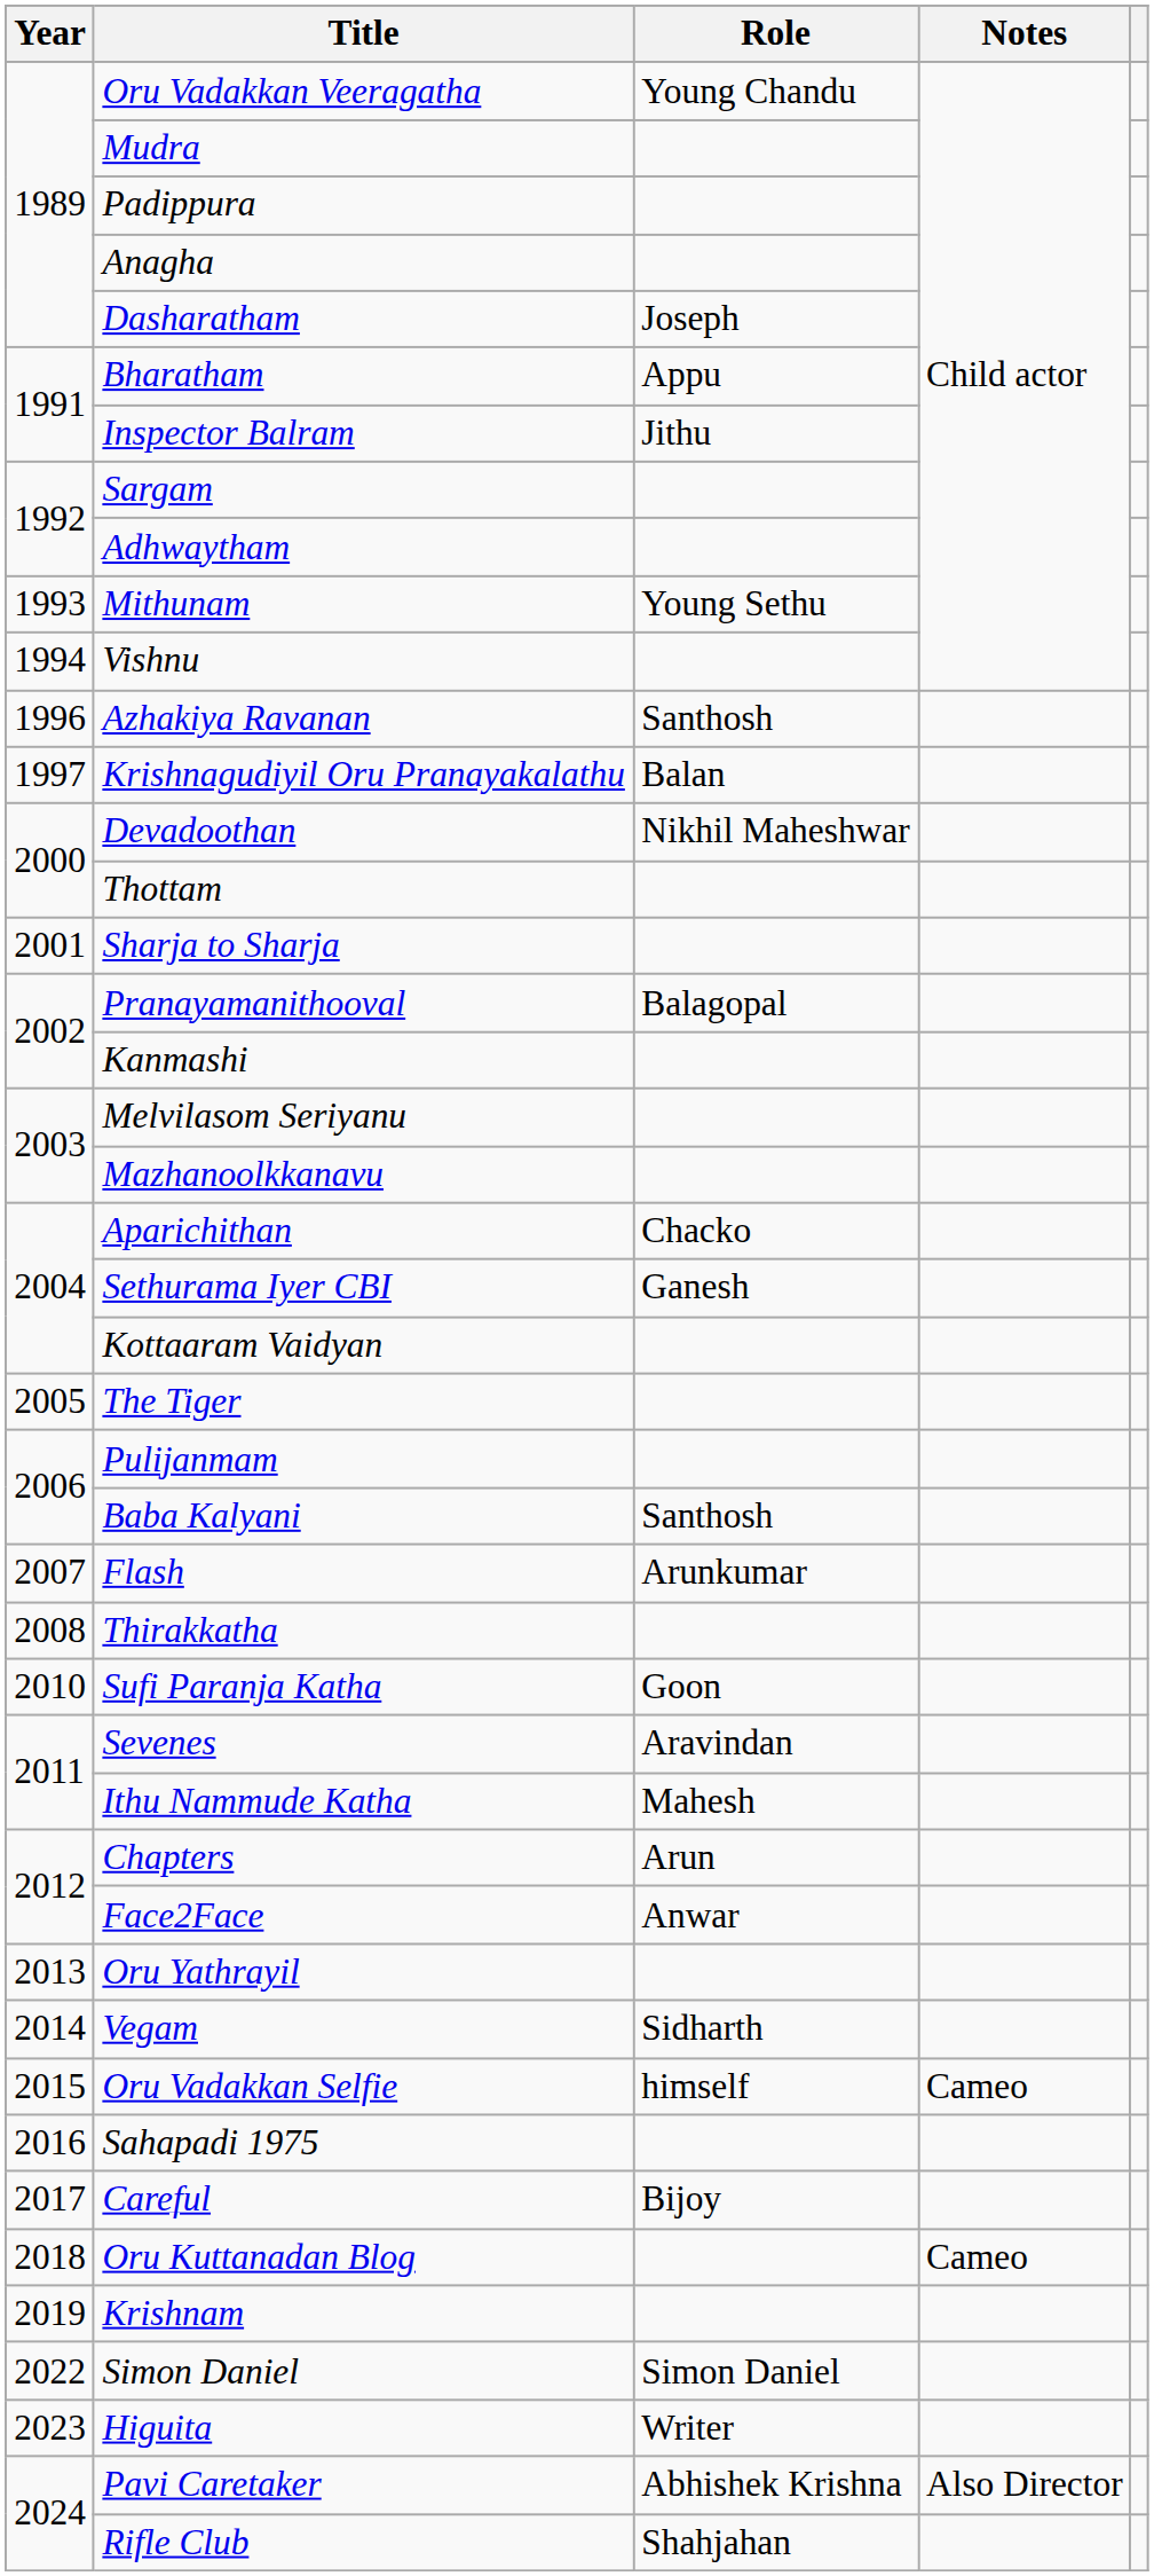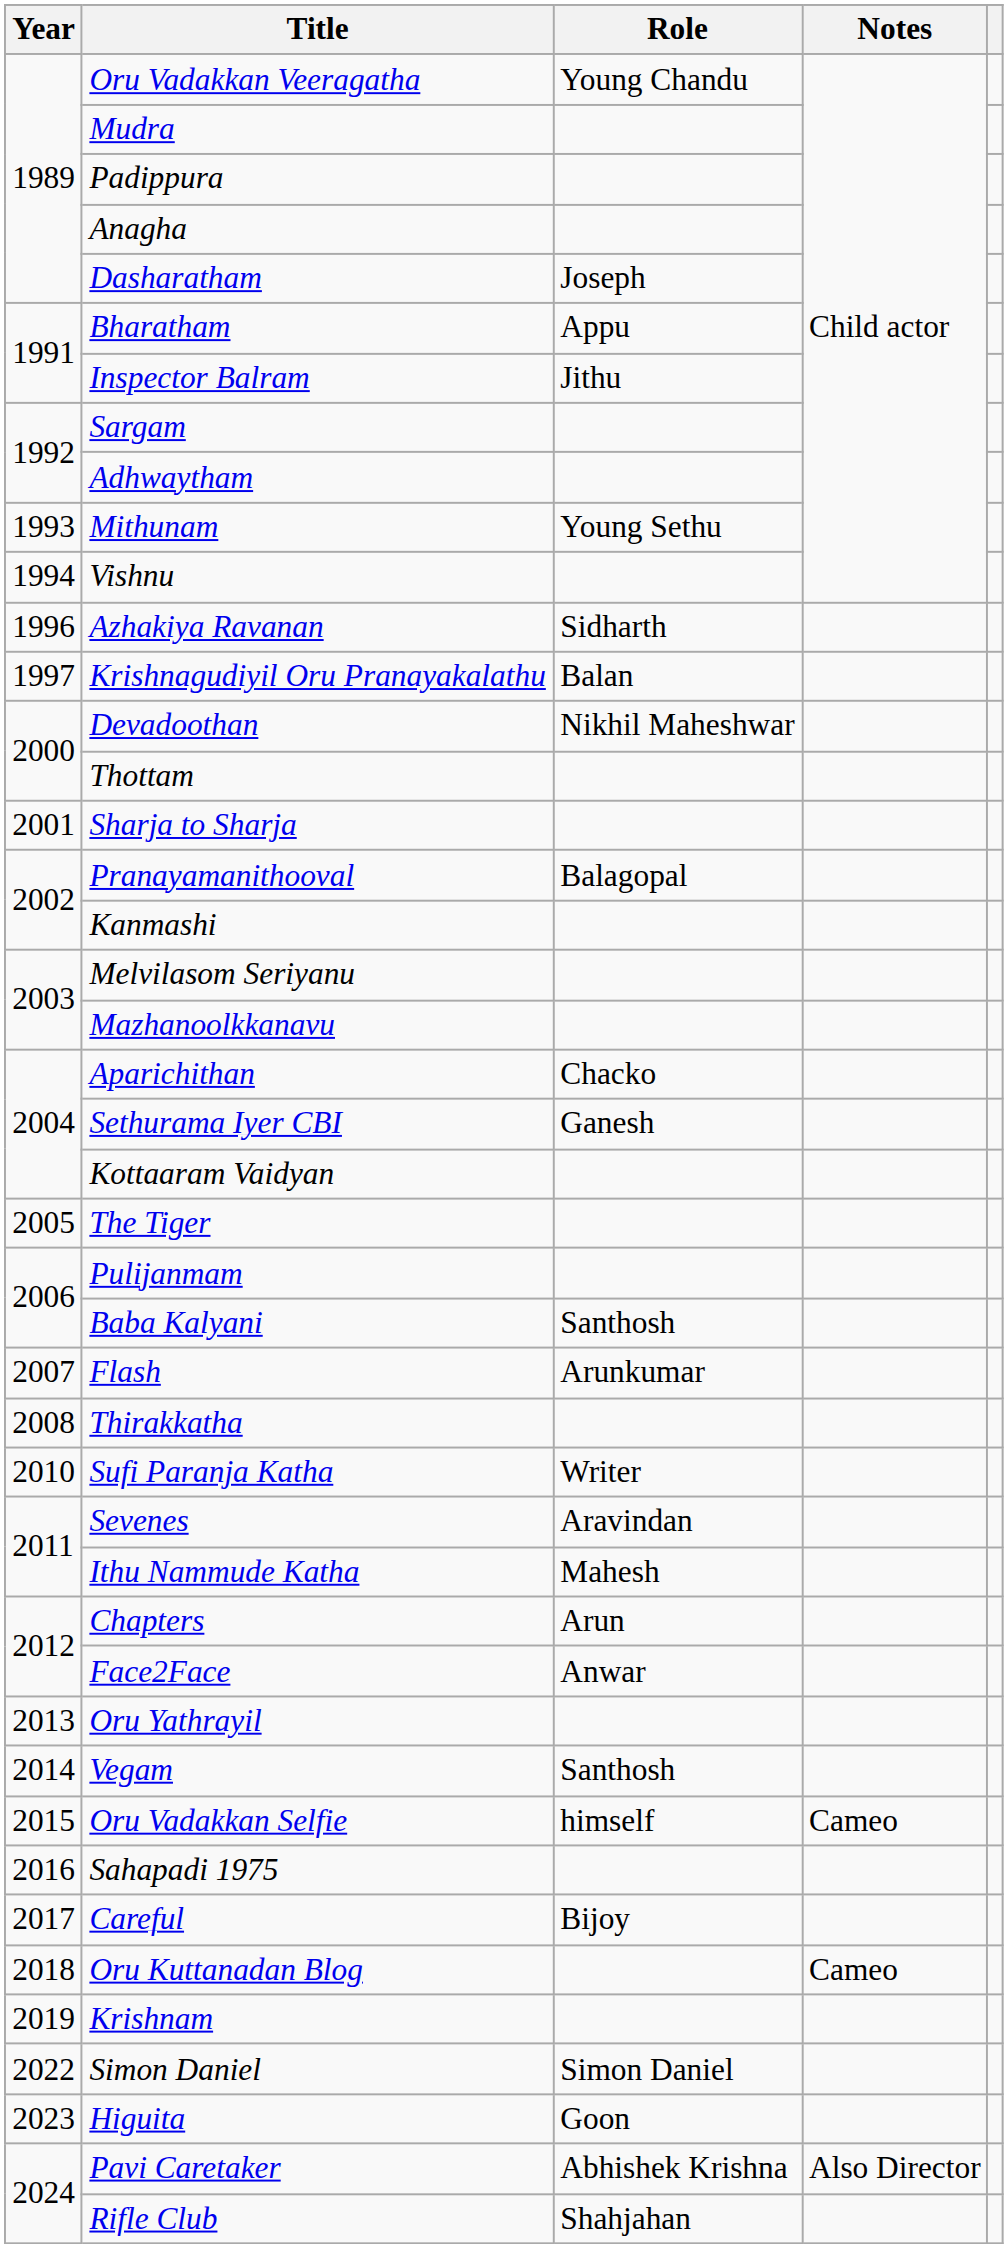 <table class="wikitable sortable">
 <tr>
 <th scope="col">Year</th>
 <th scope="col">Title</th>
 <th>Role</th>
 <th>Notes</th>
 <th></th>
 </tr>
 <tr>
 <td rowspan="5">1989</td>
 <td><em><a href='#'>Oru Vadakkan Veeragatha</a></em></td>
 <td>Young Chandu</td>
 <td rowspan="11">Child actor</td>
 <td></td>
 </tr>
 <tr>
 <td><em><a href='#'>Mudra</a></em></td>
 <td></td>
 <td></td>
 </tr>
 <tr>
 <td><em>Padippura</em></td>
 <td></td>
 <td></td>
 </tr>
 <tr>
 <td><em>Anagha</em></td>
 <td></td>
 <td></td>
 </tr>
 <tr>
 <td><em><a href='#'>Dasharatham</a></em></td>
 <td>Joseph</td>
 <td></td>
 </tr>
 <tr>
 <td rowspan="2">1991</td>
 <td><em><a href='#'>Bharatham</a></em></td>
 <td>Appu</td>
 <td></td>
 </tr>
 <tr>
 <td><em><a href='#'>Inspector Balram</a></em></td>
 <td>Jithu</td>
 <td></td>
 </tr>
 <tr>
 <td rowspan="2">1992</td>
 <td><em><a href='#'>Sargam</a></em></td>
 <td></td>
 <td></td>
 </tr>
 <tr>
 <td><em><a href='#'>Adhwaytham</a></em></td>
 <td></td>
 <td></td>
 </tr>
 <tr>
 <td>1993</td>
 <td><em><a href='#'>Mithunam</a></em></td>
 <td>Young Sethu</td>
 <td></td>
 </tr>
 <tr>
 <td>1994</td>
 <td><em>Vishnu</em></td>
 <td></td>
 <td></td>
 </tr>
 <tr>
 <td>1996</td>
 <td><em><a href='#'>Azhakiya Ravanan</a></em></td>
-<td>Santhosh</td>
+<td>Sidharth</td>
 <td></td>
 <td></td>
 </tr>
 <tr>
 <td>1997</td>
 <td><em><a href='#'>Krishnagudiyil Oru Pranayakalathu</a></em></td>
 <td>Balan</td>
 <td></td>
 <td></td>
 </tr>
 <tr>
 <td rowspan="2">2000</td>
 <td><em><a href='#'>Devadoothan</a></em></td>
 <td>Nikhil Maheshwar</td>
 <td></td>
 <td></td>
 </tr>
 <tr>
 <td><em>Thottam</em></td>
 <td></td>
 <td></td>
 <td></td>
 </tr>
 <tr>
 <td>2001</td>
 <td><em><a href='#'>Sharja to Sharja</a></em></td>
 <td></td>
 <td></td>
 <td></td>
 </tr>
 <tr>
 <td rowspan="2">2002</td>
 <td><em><a href='#'>Pranayamanithooval</a></em></td>
 <td>Balagopal</td>
 <td></td>
 <td></td>
 </tr>
 <tr>
 <td><em>Kanmashi</em></td>
 <td></td>
 <td></td>
 <td></td>
 </tr>
 <tr>
 <td rowspan="2">2003</td>
 <td><em>Melvilasom Seriyanu</em></td>
 <td></td>
 <td></td>
 <td></td>
 </tr>
 <tr>
 <td><em><a href='#'>Mazhanoolkkanavu</a></em></td>
 <td></td>
 <td></td>
 <td></td>
 </tr>
 <tr>
 <td rowspan="3">2004</td>
 <td><em><a href='#'>Aparichithan</a></em></td>
 <td>Chacko</td>
 <td></td>
 <td></td>
 </tr>
 <tr>
 <td><em><a href='#'>Sethurama Iyer CBI</a></em></td>
 <td>Ganesh</td>
 <td></td>
 <td></td>
 </tr>
 <tr>
 <td><em>Kottaaram Vaidyan</em></td>
 <td></td>
 <td></td>
 <td></td>
 </tr>
 <tr>
 <td>2005</td>
 <td><em><a href='#'>The Tiger</a></em></td>
 <td></td>
 <td></td>
 <td></td>
 </tr>
 <tr>
 <td rowspan="2">2006</td>
 <td><em><a href='#'>Pulijanmam</a></em></td>
 <td></td>
 <td></td>
 <td></td>
 </tr>
 <tr>
 <td><em><a href='#'>Baba Kalyani</a></em></td>
 <td>Santhosh</td>
 <td></td>
 <td></td>
 </tr>
 <tr>
 <td>2007</td>
 <td><em><a href='#'>Flash</a></em></td>
 <td>Arunkumar</td>
 <td></td>
 <td></td>
 </tr>
 <tr>
 <td rowspan="1">2008</td>
 <td><em><a href='#'>Thirakkatha</a></em></td>
 <td></td>
 <td></td>
 <td></td>
 </tr>
 <tr>
 <td>2010</td>
 <td><em><a href='#'>Sufi Paranja Katha</a></em></td>
-<td>Goon</td>
+<td>Writer</td>
 <td></td>
 <td></td>
 </tr>
 <tr>
 <td rowspan="2">2011</td>
 <td><em><a href='#'>Sevenes</a></em></td>
 <td>Aravindan</td>
 <td></td>
 <td></td>
 </tr>
 <tr>
 <td><em><a href='#'>Ithu Nammude Katha</a></em></td>
 <td>Mahesh</td>
 <td></td>
 <td></td>
 </tr>
 <tr>
 <td rowspan="2">2012</td>
 <td><em><a href='#'>Chapters</a></em></td>
 <td>Arun</td>
 <td></td>
 <td></td>
 </tr>
 <tr>
 <td><em><a href='#'>Face2Face</a></em></td>
 <td>Anwar</td>
 <td></td>
 <td></td>
 </tr>
 <tr>
 <td>2013</td>
 <td><em><a href='#'>Oru Yathrayil</a></em></td>
 <td></td>
 <td></td>
 <td></td>
 </tr>
 <tr>
 <td>2014</td>
 <td><em><a href='#'>Vegam</a></em></td>
-<td>Sidharth</td>
+<td>Santhosh</td>
 <td></td>
 <td></td>
 </tr>
 <tr>
 <td>2015</td>
 <td><em><a href='#'>Oru Vadakkan Selfie</a></em></td>
 <td>himself</td>
 <td>Cameo</td>
 <td></td>
 </tr>
 <tr>
 <td>2016</td>
 <td><em>Sahapadi 1975</em></td>
 <td></td>
 <td></td>
 <td></td>
 </tr>
 <tr>
 <td>2017</td>
 <td><em><a href='#'>Careful</a></em></td>
 <td>Bijoy</td>
 <td></td>
 <td></td>
 </tr>
 <tr>
 <td>2018</td>
 <td><em><a href='#'>Oru Kuttanadan Blog</a></em></td>
 <td></td>
 <td>Cameo</td>
 <td></td>
 </tr>
 <tr>
 <td>2019</td>
 <td><em><a href='#'>Krishnam</a></em></td>
 <td></td>
 <td></td>
 <td></td>
 </tr>
 <tr>
 <td>2022</td>
 <td><em>Simon Daniel</em></td>
 <td>Simon Daniel</td>
 <td></td>
 <td></td>
 </tr>
 <tr>
 <td>2023</td>
 <td><em><a href='#'>Higuita</a></em></td>
-<td>Writer</td>
+<td>Goon</td>
 <td></td>
 <td></td>
 </tr>
 <tr>
 <td rowspan=2>2024</td>
 <td><em><a href='#'>Pavi Caretaker</a></em></td>
 <td>Abhishek Krishna</td>
 <td>Also Director</td>
 <td></td>
 </tr>
 <tr>
 <td><em><a href='#'>Rifle Club</a></em></td>
 <td>Shahjahan</td>
 <td></td>
 <td></td>
 </tr>
 </table>
